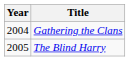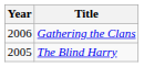 <table class="wikitable" border="1">
 <tr>
 <th>Year</th>
 <th>Title</th>
 </tr>
 <tr>
-<td>2004</td>
+<td>2006</td>
 <td><em><a href='#'>Gathering the Clans</a></em></td>
 </tr>
 <tr>
 <td>2005</td>
 <td><em><a href='#'>The Blind Harry</a></em></td>
 </tr>
 </table>
